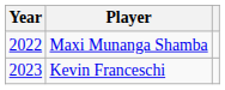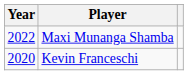 <table class="wikitable">
 <tr>
 <th>Year</th>
 <th>Player</th>
 <th></th>
 </tr>
 <tr>
 <td align=center><a href='#'>2022</a></td>
 <td> <a href='#'>Maxi Munanga Shamba</a></td>
 <td align=center></td>
 </tr>
 <tr>
-<td align=center><a href='#'>2023</a></td>
+<td align=center><a href='#'>2020</a></td>
 <td> <a href='#'>Kevin Franceschi</a></td>
 <td align=center></td>
 </tr>
 </table>
